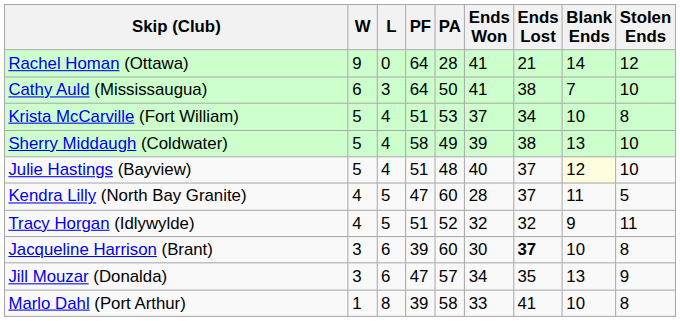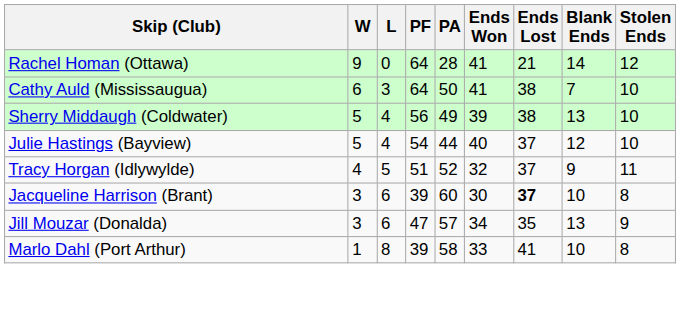 <table class="wikitable">
 <tr>
 <th bgcolor="#efefef" width="320">Skip (Club)</th>
 <th bgcolor="#efefef" width="20">W</th>
 <th bgcolor="#efefef" width="20">L</th>
 <th bgcolor="#efefef" width="20">PF</th>
 <th bgcolor="#efefef" width="20">PA</th>
 <th bgcolor="#efefef" width="20">Ends <br> Won</th>
 <th bgcolor="#efefef" width="20">Ends <br> Lost</th>
 <th bgcolor="#efefef" width="20">Blank <br> Ends</th>
 <th bgcolor="#efefef" width="20">Stolen <br> Ends</th>
 </tr>
 <tr style="background:#cfc;">
 <td><a href='#'>Rachel Homan</a> (Ottawa)</td>
 <td>9</td>
 <td>0</td>
 <td>64</td>
 <td>28</td>
 <td>41</td>
 <td>21</td>
 <td>14</td>
 <td>12</td>
 </tr>
 <tr style="background:#cfc;">
 <td><a href='#'>Cathy Auld</a> (Mississaugua)</td>
 <td>6</td>
 <td>3</td>
 <td>64</td>
 <td>50</td>
 <td>41</td>
 <td>38</td>
 <td>7</td>
 <td>10</td>
 </tr>
 <tr style="background:#cfc;">
-<td><a href='#'>Krista McCarville</a> (Fort William)</td>
-<td>5</td>
-<td>4</td>
-<td>51</td>
-<td>53</td>
-<td>37</td>
-<td>34</td>
-<td>10</td>
-<td>8</td>
-</tr>
-<tr style="background:#cfc;">
 <td><a href='#'>Sherry Middaugh</a> (Coldwater)</td>
 <td>5</td>
 <td>4</td>
-<td>58</td>
+<td>56</td>
 <td>49</td>
 <td>39</td>
 <td>38</td>
 <td>13</td>
 <td>10</td>
 </tr>
 <tr>
 <td><a href='#'>Julie Hastings</a> (Bayview)</td>
 <td>5</td>
 <td>4</td>
-<td>51</td>
-<td>48</td>
+<td>54</td>
+<td>44</td>
 <td>40</td>
 <td>37</td>
-<td style="background: lightyellow;">12</td>
+<td>12</td>
 <td>10</td>
-</tr>
-<tr>
-<td><a href='#'>Kendra Lilly</a> (North Bay Granite)</td>
-<td>4</td>
-<td>5</td>
-<td>47</td>
-<td>60</td>
-<td>28</td>
-<td>37</td>
-<td>11</td>
-<td>5</td>
 </tr>
 <tr>
 <td><a href='#'>Tracy Horgan</a> (Idlywylde)</td>
 <td>4</td>
 <td>5</td>
 <td>51</td>
 <td>52</td>
 <td>32</td>
-<td>32</td>
+<td>37</td>
 <td>9</td>
 <td>11</td>
 </tr>
 <tr>
 <td><a href='#'>Jacqueline Harrison</a> (Brant)</td>
 <td>3</td>
 <td>6</td>
 <td>39</td>
 <td>60</td>
 <td>30</td>
 <td><strong>37</strong></td>
 <td>10</td>
 <td>8</td>
 </tr>
 <tr>
 <td><a href='#'>Jill Mouzar</a> (Donalda)</td>
 <td>3</td>
 <td>6</td>
 <td>47</td>
 <td>57</td>
 <td>34</td>
 <td>35</td>
 <td>13</td>
 <td>9</td>
 </tr>
 <tr>
 <td><a href='#'>Marlo Dahl</a> (Port Arthur)</td>
 <td>1</td>
 <td>8</td>
 <td>39</td>
 <td>58</td>
 <td>33</td>
 <td>41</td>
 <td>10</td>
 <td>8</td>
 </tr>
 </table>
